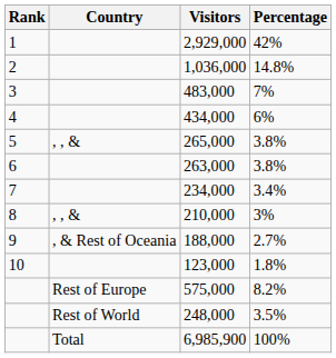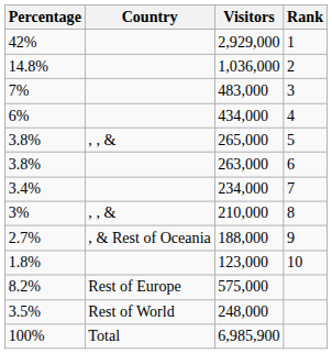 <table class="wikitable">
 <tr>
-<th>Rank</th>
+<th>Percentage</th>
 <th>Country</th>
 <th>Visitors</th>
-<th>Percentage</th>
+<th>Rank</th>
 </tr>
 <tr>
-<td>1</td>
+<td>42%</td>
 <td></td>
 <td>2,929,000</td>
-<td>42%</td>
+<td>1</td>
 </tr>
 <tr>
-<td>2</td>
+<td>14.8%</td>
 <td></td>
 <td>1,036,000</td>
-<td>14.8%</td>
+<td>2</td>
 </tr>
 <tr>
-<td>3</td>
+<td>7%</td>
 <td></td>
 <td>483,000</td>
-<td>7%</td>
+<td>3</td>
 </tr>
 <tr>
-<td>4</td>
+<td>6%</td>
 <td></td>
 <td>434,000</td>
-<td>6%</td>
+<td>4</td>
 </tr>
 <tr>
-<td>5</td>
+<td>3.8%</td>
 <td>, , & </td>
 <td>265,000</td>
-<td>3.8%</td>
+<td>5</td>
 </tr>
 <tr>
-<td>6</td>
+<td>3.8%</td>
 <td></td>
 <td>263,000</td>
-<td>3.8%</td>
+<td>6</td>
 </tr>
 <tr>
-<td>7</td>
+<td>3.4%</td>
 <td></td>
 <td>234,000</td>
-<td>3.4%</td>
+<td>7</td>
 </tr>
 <tr>
-<td>8</td>
+<td>3%</td>
 <td>, ,  & </td>
 <td>210,000</td>
-<td>3%</td>
+<td>8</td>
 </tr>
 <tr>
-<td>9</td>
+<td>2.7%</td>
 <td>,  & Rest of Oceania</td>
 <td>188,000</td>
-<td>2.7%</td>
+<td>9</td>
 </tr>
 <tr>
-<td>10</td>
+<td>1.8%</td>
 <td></td>
 <td>123,000</td>
-<td>1.8%</td>
+<td>10</td>
 </tr>
 <tr>
-<td></td>
+<td>8.2%</td>
 <td>Rest of Europe</td>
 <td>575,000</td>
-<td>8.2%</td>
+<td></td>
 </tr>
 <tr>
-<td></td>
+<td>3.5%</td>
 <td>Rest of World</td>
 <td>248,000</td>
-<td>3.5%</td>
+<td></td>
 </tr>
 <tr>
-<td></td>
+<td>100%</td>
 <td>Total</td>
 <td>6,985,900</td>
-<td>100%</td>
+<td></td>
 </tr>
 </table>
